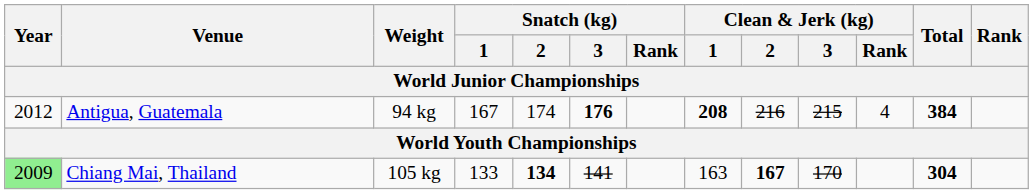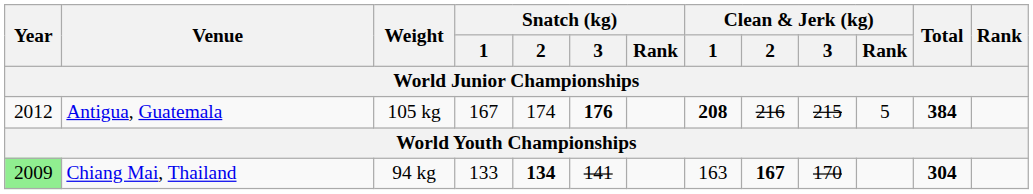 <table class = "wikitable" style="text-align:center;">
 <tr>
 <th rowspan=2 width=40>Year</th>
 <th rowspan=2 width=250>Venue</th>
 <th rowspan=2 width=60>Weight</th>
 <th colspan=4>Snatch (kg)</th>
 <th colspan=4>Clean & Jerk (kg)</th>
 <th rowspan=2 width=40>Total</th>
 <th rowspan=2 width=40>Rank</th>
 </tr>
 <tr>
 <th width=40>1</th>
 <th width=40>2</th>
 <th width=40>3</th>
 <th width=40>Rank</th>
 <th width=40>1</th>
 <th width=40>2</th>
 <th width=40>3</th>
 <th width=40>Rank</th>
 </tr>
 <tr>
 <th colspan=13>World Junior Championships</th>
 </tr>
 <tr>
 <td>2012</td>
 <td align=left> <a href='#'>Antigua</a>, <a href='#'>Guatemala</a></td>
-<td>94 kg</td>
+<td>105 kg</td>
 <td>167</td>
 <td>174</td>
 <td><strong>176</strong></td>
 <td><strong></strong></td>
 <td><strong>208</strong></td>
 <td><s>216</s></td>
 <td><s>215</s></td>
-<td>4</td>
+<td>5</td>
 <td><strong>384</strong></td>
 <td><strong></strong></td>
 </tr>
 <tr>
 <th colspan=13>World Youth Championships</th>
 </tr>
 <tr>
 <td style="background: lightgreen;">2009</td>
 <td align=left> <a href='#'>Chiang Mai</a>, <a href='#'>Thailand</a></td>
-<td>105 kg</td>
+<td>94 kg</td>
 <td>133</td>
 <td><strong>134</strong></td>
 <td><s>141</s></td>
 <td><strong></strong></td>
 <td>163</td>
 <td><strong>167</strong></td>
 <td><s>170</s></td>
 <td><strong></strong></td>
 <td><strong>304</strong></td>
 <td><strong></strong></td>
 </tr>
 </table>
